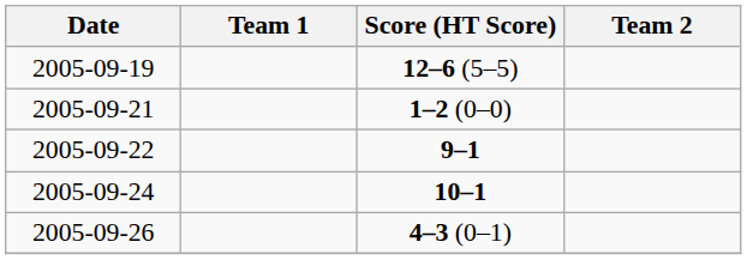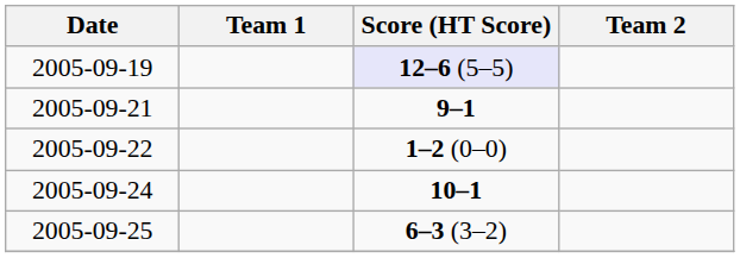 <table class="wikitable">
 <tr>
 <th width="100">Date</th>
 <th width="100">Team 1</th>
 <th width="120">Score (HT Score)</th>
 <th width="100">Team 2</th>
 </tr>
 <tr>
 <td align="center">2005-09-19</td>
 <td align="right"></td>
-<td align="center"><strong>12–6</strong> (5–5)</td>
+<td align="center" style="background: lavender;"><strong>12–6</strong> (5–5)</td>
 <td align="left"></td>
 </tr>
 <tr>
 <td align="center">2005-09-21</td>
 <td align="right"></td>
-<td align="center"><strong>1–2</strong> (0–0)</td>
+<td align="center"><strong>9–1</strong></td>
 <td align="left"></td>
 </tr>
 <tr>
 <td align="center">2005-09-22</td>
 <td align="right"></td>
-<td align="center"><strong>9–1</strong></td>
+<td align="center"><strong>1–2</strong> (0–0)</td>
 <td align="left"></td>
 </tr>
 <tr>
 <td align="center">2005-09-24</td>
 <td align="right"></td>
 <td align="center"><strong>10–1</strong></td>
 <td align="left"></td>
 </tr>
 <tr>
-<td align="center">2005-09-26</td>
+<td align="center">2005-09-25</td>
 <td align="right"></td>
-<td align="center"><strong>4–3</strong> (0–1)</td>
+<td align="center"><strong>6–3</strong> (3–2)</td>
 <td align="left"></td>
 </tr>
 <tr>
 </tr>
 </table>
